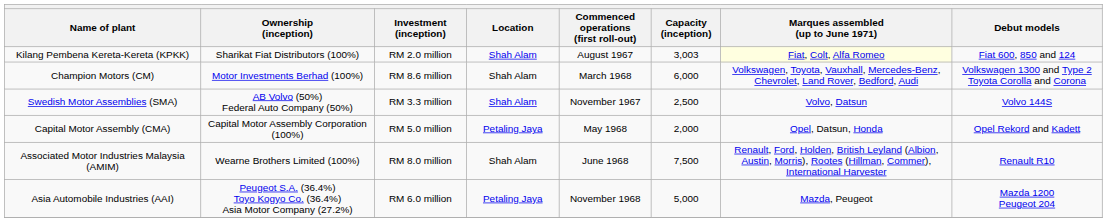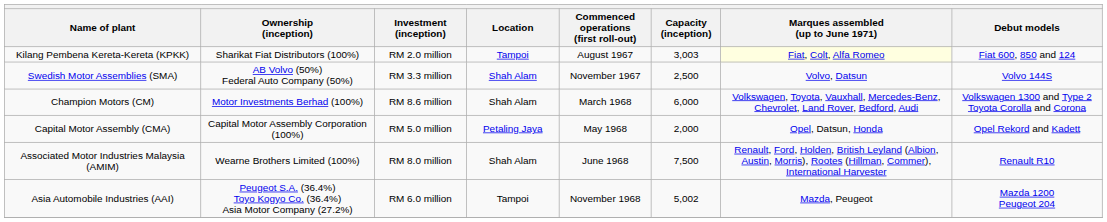 <table class="wikitable" style="text-align:center; font-size:85%; width:95%;">
 <tr>
 <th colspan="8"></th>
 </tr>
 <tr>
 <th style="width:17%;">Name of plant</th>
 <th style="width:15%;">Ownership<br>(inception)</th>
 <th style="width:8%;">Investment<br>(inception)</th>
 <th style="width:8%;">Location</th>
 <th style="width:8%;">Commenced operations<br>(first roll-out)</th>
 <th style="width:6%;">Capacity<br>(inception)</th>
 <th style="width:20%;">Marques assembled<br>(up to June 1971)</th>
 <th style="width:13%;">Debut models</th>
 </tr>
 <tr>
 <td>Kilang Pembena Kereta-Kereta (KPKK)</td>
 <td>Sharikat Fiat Distributors (100%)</td>
 <td>RM 2.0 million</td>
-<td><a href='#'>Shah Alam</a></td>
+<td><a href='#'>Tampoi</a></td>
 <td>August 1967</td>
 <td>3,003</td>
 <td style="background: lightyellow;"><a href='#'>Fiat</a>, <a href='#'>Colt</a>, <a href='#'>Alfa Romeo</a></td>
 <td><a href='#'>Fiat 600</a>, <a href='#'>850</a> and <a href='#'>124</a></td>
+</tr>
+<tr>
+<td><a href='#'>Swedish Motor Assemblies</a> (SMA)</td>
+<td><a href='#'>AB Volvo</a> (50%)<br>Federal Auto Company (50%)</td>
+<td>RM 3.3 million</td>
+<td><a href='#'>Shah Alam</a></td>
+<td>November 1967</td>
+<td>2,500</td>
+<td><a href='#'>Volvo</a>, <a href='#'>Datsun</a></td>
+<td><a href='#'>Volvo 144S</a></td>
 </tr>
 <tr>
 <td>Champion Motors (CM)</td>
 <td><a href='#'>Motor Investments Berhad</a> (100%)</td>
 <td>RM 8.6 million</td>
 <td>Shah Alam</td>
 <td>March 1968</td>
 <td>6,000</td>
 <td><a href='#'>Volkswagen</a>, <a href='#'>Toyota</a>, <a href='#'>Vauxhall</a>, <a href='#'>Mercedes-Benz</a>, <a href='#'>Chevrolet</a>, <a href='#'>Land Rover</a>, <a href='#'>Bedford</a>, <a href='#'>Audi</a></td>
 <td><a href='#'>Volkswagen 1300</a> and <a href='#'>Type 2</a><br><a href='#'>Toyota Corolla</a> and <a href='#'>Corona</a></td>
-</tr>
-<tr>
-<td><a href='#'>Swedish Motor Assemblies</a> (SMA)</td>
-<td><a href='#'>AB Volvo</a> (50%)<br>Federal Auto Company (50%)</td>
-<td>RM 3.3 million</td>
-<td><a href='#'>Shah Alam</a></td>
-<td>November 1967</td>
-<td>2,500</td>
-<td><a href='#'>Volvo</a>, <a href='#'>Datsun</a></td>
-<td><a href='#'>Volvo 144S</a></td>
 </tr>
 <tr>
 <td>Capital Motor Assembly (CMA)</td>
 <td>Capital Motor Assembly Corporation (100%)</td>
 <td>RM 5.0 million</td>
 <td><a href='#'>Petaling Jaya</a></td>
 <td>May 1968</td>
 <td>2,000</td>
 <td><a href='#'>Opel</a>, Datsun, <a href='#'>Honda</a></td>
 <td><a href='#'>Opel Rekord</a> and <a href='#'>Kadett</a></td>
 </tr>
 <tr>
 <td>Associated Motor Industries Malaysia (AMIM)</td>
 <td>Wearne Brothers Limited (100%)</td>
 <td>RM 8.0 million</td>
 <td>Shah Alam</td>
 <td>June 1968</td>
 <td>7,500</td>
 <td><a href='#'>Renault</a>, <a href='#'>Ford</a>, <a href='#'>Holden</a>, <a href='#'>British Leyland</a> (<a href='#'>Albion</a>, <a href='#'>Austin</a>, <a href='#'>Morris</a>), <a href='#'>Rootes</a> (<a href='#'>Hillman</a>, <a href='#'>Commer</a>), <a href='#'>International Harvester</a></td>
 <td><a href='#'>Renault R10</a></td>
 </tr>
 <tr>
 <td>Asia Automobile Industries (AAI)</td>
 <td><a href='#'>Peugeot S.A.</a> (36.4%)<br><a href='#'>Toyo Kogyo Co.</a> (36.4%)<br>Asia Motor Company (27.2%)</td>
 <td>RM 6.0 million</td>
-<td><a href='#'>Petaling Jaya</a></td>
+<td>Tampoi</td>
 <td>November 1968</td>
-<td>5,000</td>
+<td>5,002</td>
 <td><a href='#'>Mazda</a>, Peugeot</td>
 <td><a href='#'>Mazda 1200</a><br><a href='#'>Peugeot 204</a></td>
 </tr>
 <tr>
 </tr>
 </table>
